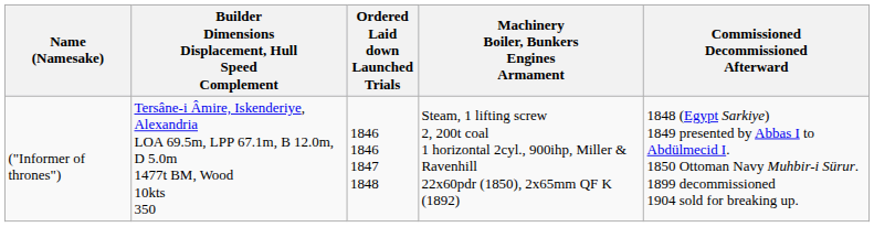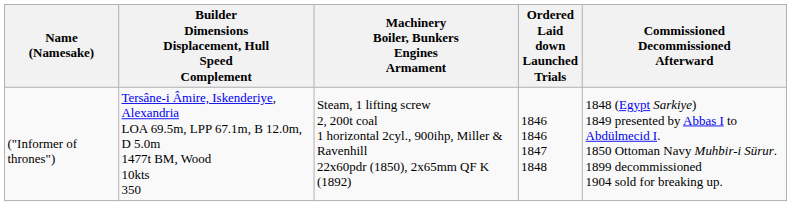 <table class="wikitable" style="font-size:90%;">
 <tr bgcolor="#e6e9ff">
 <th>Name<br>(Namesake)</th>
 <th>Builder<br>Dimensions<br>Displacement, Hull<br>Speed<br>Complement</th>
+<th>Machinery<br>Boiler, Bunkers<br>Engines<br>Armament</th>
 <th>Ordered<br>Laid down<br>Launched<br>Trials</th>
-<th>Machinery<br>Boiler, Bunkers<br>Engines<br>Armament</th>
 <th>Commissioned<br>Decommissioned<br>Afterward</th>
 </tr>
 <tr ---->
 <td><br>("Informer of thrones")</td>
 <td><a href='#'>Tersâne-i Âmire, Iskenderiye</a>, <a href='#'>Alexandria</a><br>LOA 69.5m, LPP 67.1m, B 12.0m, D 5.0m<br>1477t BM, Wood<br>10kts<br>350</td>
+<td>Steam, 1 lifting screw<br>2, 200t coal<br>1 horizontal 2cyl., 900ihp, Miller & Ravenhill<br>22x60pdr (1850), 2x65mm QF K (1892)</td>
 <td>1846<br>1846<br>1847<br>1848</td>
-<td>Steam, 1 lifting screw<br>2, 200t coal<br>1 horizontal 2cyl., 900ihp, Miller & Ravenhill<br>22x60pdr (1850), 2x65mm QF K (1892)</td>
 <td>1848 (<a href='#'>Egypt</a> <em>Sarkiye</em>)<br>1849 presented by <a href='#'>Abbas I</a> to <a href='#'>Abdülmecid I</a>.<br>1850 Ottoman Navy <em>Muhbir-i Sürur</em>.<br>1899 decommissioned<br>1904 sold for breaking up.</td>
 </tr>
 </table>
